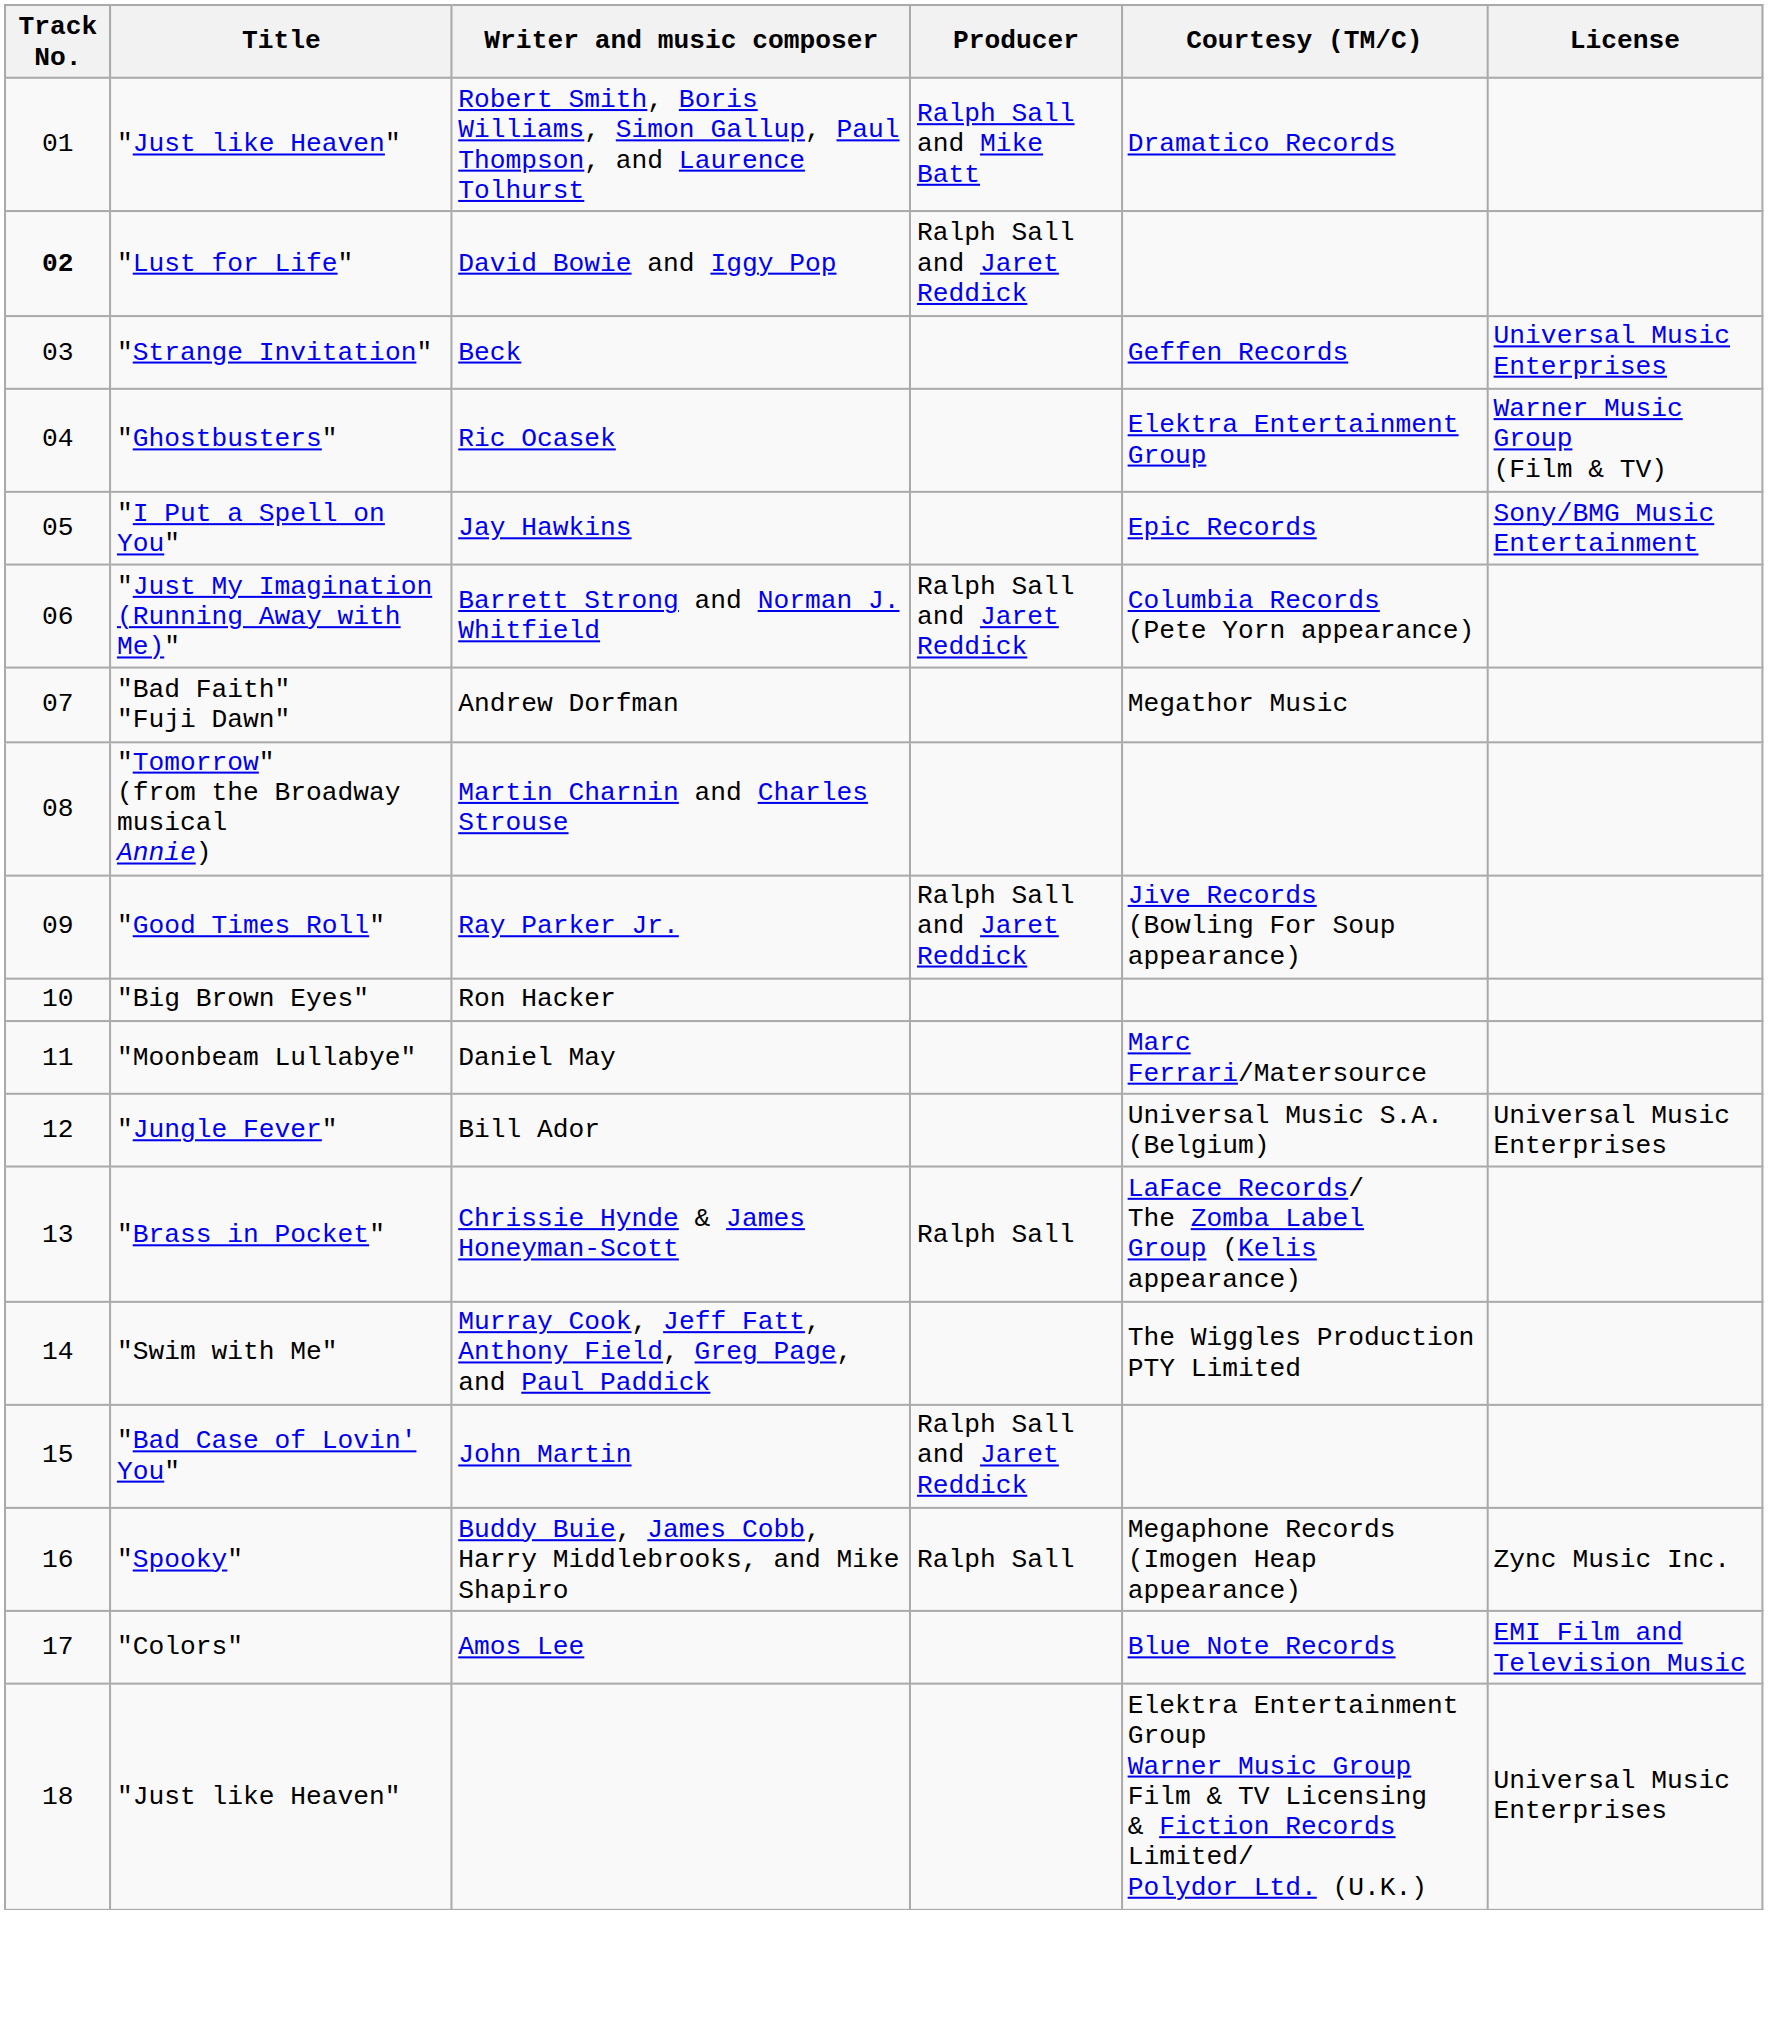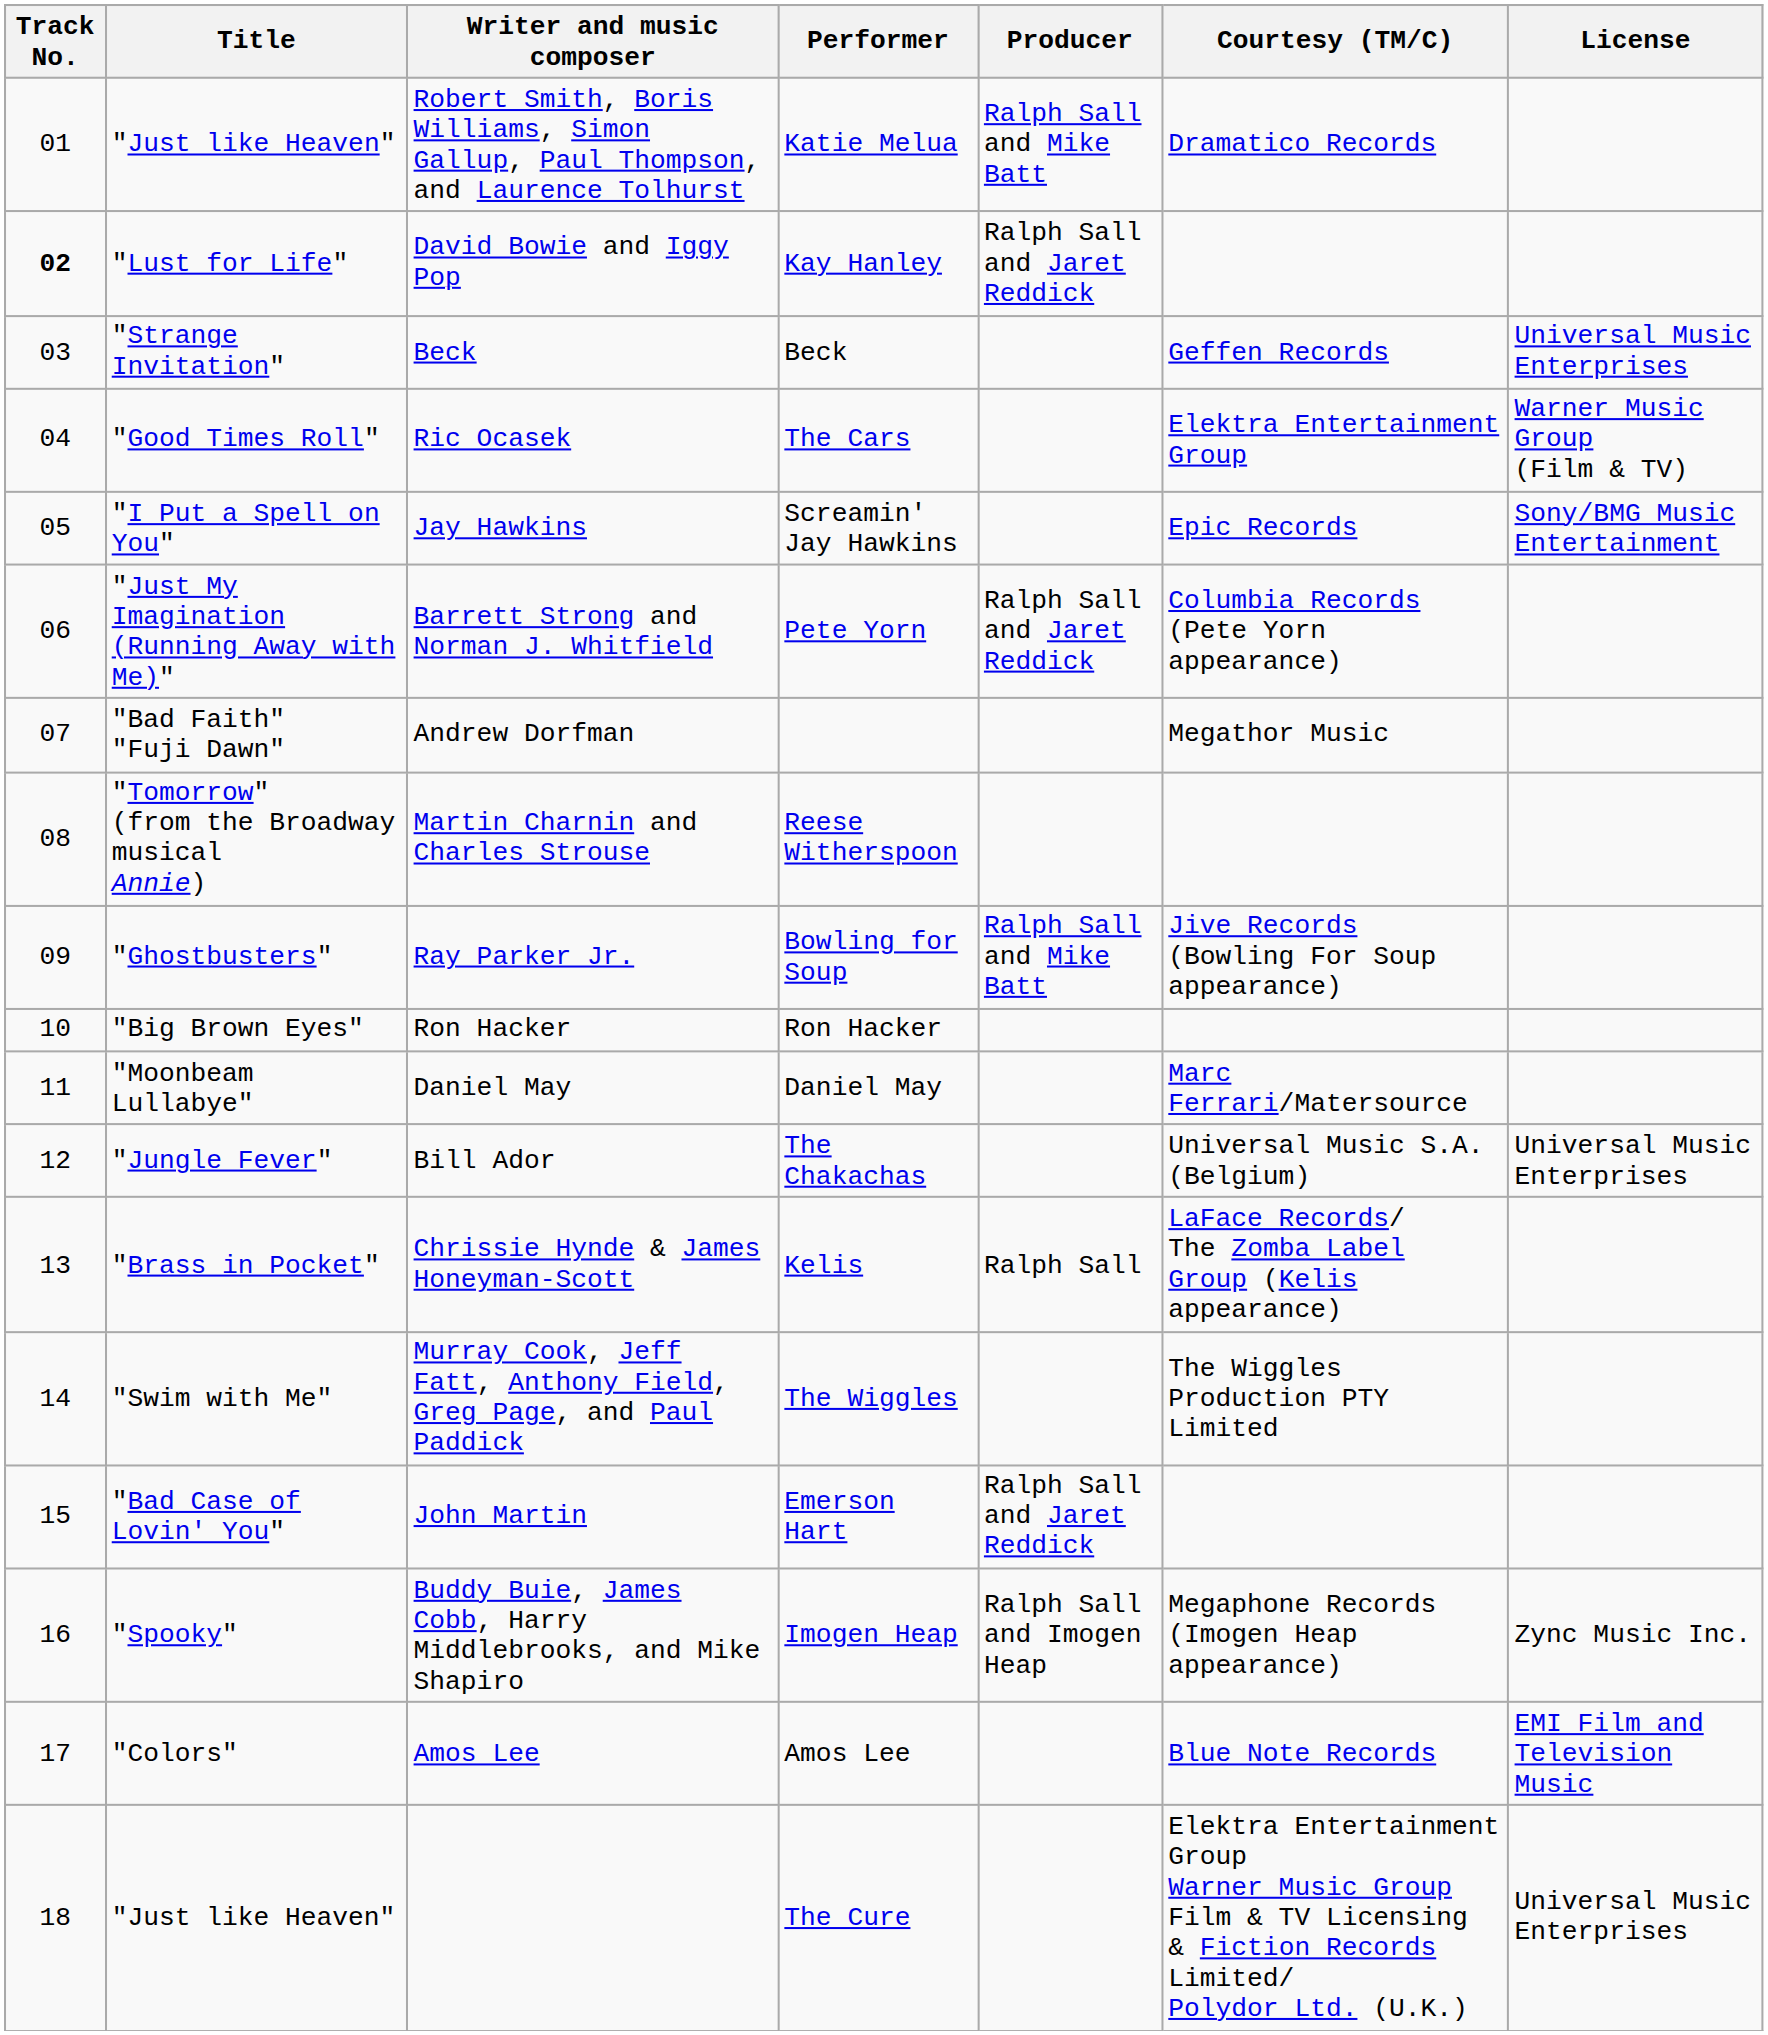 <table class="wikitable">
 <tr style="background:#ccc; text-align:center;">
 <th>Track No.</th>
 <th>Title</th>
 <th>Writer and music composer</th>
+<th>Performer</th>
 <th>Producer</th>
 <th>Courtesy (TM/C)</th>
 <th>License</th>
 </tr>
 <tr>
 <td align="center">01</td>
 <td>"<a href='#'>Just like Heaven</a>"</td>
 <td><a href='#'>Robert Smith</a>, <a href='#'>Boris Williams</a>, <a href='#'>Simon Gallup</a>, <a href='#'>Paul Thompson</a>, and <a href='#'>Laurence Tolhurst</a></td>
+<td><a href='#'>Katie Melua</a></td>
 <td><a href='#'>Ralph Sall</a> and <a href='#'>Mike Batt</a></td>
 <td><a href='#'>Dramatico Records</a></td>
 <td></td>
 </tr>
 <tr>
 <td align="center"><strong>02</strong></td>
 <td>"<a href='#'>Lust for Life</a>"</td>
 <td><a href='#'>David Bowie</a> and <a href='#'>Iggy Pop</a></td>
+<td><a href='#'>Kay Hanley</a></td>
 <td>Ralph Sall and <a href='#'>Jaret Reddick</a></td>
 <td></td>
 <td></td>
 </tr>
 <tr>
 <td align="center">03</td>
 <td>"<a href='#'>Strange Invitation</a>"</td>
 <td><a href='#'>Beck</a></td>
+<td>Beck</td>
 <td></td>
 <td><a href='#'>Geffen Records</a></td>
 <td><a href='#'>Universal Music Enterprises</a></td>
 </tr>
 <tr>
 <td align="center">04</td>
-<td>"<a href='#'>Ghostbusters</a>"</td>
+<td>"<a href='#'>Good Times Roll</a>"</td>
 <td><a href='#'>Ric Ocasek</a></td>
+<td><a href='#'>The Cars</a></td>
 <td></td>
 <td><a href='#'>Elektra Entertainment Group</a></td>
 <td><a href='#'>Warner Music Group</a><br>(Film & TV)</td>
 </tr>
 <tr>
 <td align="center">05</td>
 <td>"<a href='#'>I Put a Spell on You</a>"</td>
 <td><a href='#'>Jay Hawkins</a></td>
+<td>Screamin'<br>Jay Hawkins</td>
 <td></td>
 <td><a href='#'>Epic Records</a></td>
 <td><a href='#'>Sony/BMG Music<br>Entertainment</a></td>
 </tr>
 <tr>
 <td align="center">06</td>
 <td>"<a href='#'>Just My Imagination (Running Away with Me)</a>"</td>
 <td><a href='#'>Barrett Strong</a> and <a href='#'>Norman J. Whitfield</a></td>
+<td><a href='#'>Pete Yorn</a></td>
 <td>Ralph Sall and <a href='#'>Jaret Reddick</a></td>
 <td><a href='#'>Columbia Records</a><br>(Pete Yorn appearance)</td>
 <td></td>
 </tr>
 <tr>
 <td align="center">07</td>
 <td>"Bad Faith"<br>"Fuji Dawn"</td>
 <td>Andrew Dorfman</td>
 <td></td>
+<td></td>
 <td>Megathor Music</td>
 <td></td>
 </tr>
 <tr>
 <td align="center">08</td>
 <td>"<a href='#'>Tomorrow</a>"<br>(from the Broadway musical<br><em><a href='#'>Annie</a></em>)</td>
 <td><a href='#'>Martin Charnin</a> and <a href='#'>Charles Strouse</a></td>
+<td><a href='#'>Reese Witherspoon</a></td>
 <td></td>
 <td></td>
 <td></td>
 </tr>
 <tr>
 <td align="center">09</td>
-<td>"<a href='#'>Good Times Roll</a>"</td>
+<td>"<a href='#'>Ghostbusters</a>"</td>
 <td><a href='#'>Ray Parker Jr.</a></td>
-<td>Ralph Sall and <a href='#'>Jaret Reddick</a></td>
+<td><a href='#'>Bowling for Soup</a></td>
+<td><a href='#'>Ralph Sall</a> and <a href='#'>Mike Batt</a></td>
 <td><a href='#'>Jive Records</a><br>(Bowling For Soup appearance)</td>
 <td></td>
 </tr>
 <tr>
 <td align="center">10</td>
 <td>"Big Brown Eyes"</td>
+<td>Ron Hacker</td>
 <td>Ron Hacker</td>
 <td></td>
 <td></td>
 <td></td>
 </tr>
 <tr>
 <td align="center">11</td>
 <td>"Moonbeam Lullabye"</td>
 <td>Daniel May</td>
+<td>Daniel May</td>
 <td></td>
 <td><a href='#'>Marc Ferrari</a>/Matersource</td>
 <td></td>
 </tr>
 <tr>
 <td align="center">12</td>
 <td>"<a href='#'>Jungle Fever</a>"</td>
 <td>Bill Ador</td>
+<td><a href='#'>The Chakachas</a></td>
 <td></td>
 <td>Universal Music S.A.<br>(Belgium)</td>
 <td>Universal Music Enterprises</td>
 </tr>
 <tr>
 <td align="center">13</td>
 <td>"<a href='#'>Brass in Pocket</a>"</td>
 <td><a href='#'>Chrissie Hynde</a> & <a href='#'>James Honeyman-Scott</a></td>
+<td><a href='#'>Kelis</a></td>
 <td>Ralph Sall</td>
 <td><a href='#'>LaFace Records</a>/<br>The <a href='#'>Zomba Label<br>Group</a> (<a href='#'>Kelis</a> appearance)</td>
 <td></td>
 </tr>
 <tr>
 <td align="center">14</td>
 <td>"Swim with Me"</td>
 <td><a href='#'>Murray Cook</a>, <a href='#'>Jeff Fatt</a>, <a href='#'>Anthony Field</a>, <a href='#'>Greg Page</a>, and <a href='#'>Paul Paddick</a></td>
+<td><a href='#'>The Wiggles</a></td>
 <td></td>
 <td>The Wiggles Production PTY Limited</td>
 <td></td>
 </tr>
 <tr>
 <td align="center">15</td>
 <td>"<a href='#'>Bad Case of Lovin' You</a>"</td>
 <td><a href='#'>John Martin</a></td>
+<td><a href='#'>Emerson Hart</a></td>
 <td>Ralph Sall and <a href='#'>Jaret Reddick</a></td>
 <td></td>
 <td></td>
 </tr>
 <tr>
 <td align="center">16</td>
 <td>"<a href='#'>Spooky</a>"</td>
 <td><a href='#'>Buddy Buie</a>, <a href='#'>James Cobb</a>, Harry Middlebrooks, and Mike Shapiro</td>
-<td>Ralph Sall</td>
+<td><a href='#'>Imogen Heap</a></td>
+<td>Ralph Sall and Imogen Heap</td>
 <td>Megaphone Records<br>(Imogen Heap appearance)</td>
 <td>Zync Music Inc.</td>
 </tr>
 <tr>
 <td align="center">17</td>
 <td>"Colors"</td>
 <td><a href='#'>Amos Lee</a></td>
+<td>Amos Lee</td>
 <td></td>
 <td><a href='#'>Blue Note Records</a></td>
 <td><a href='#'>EMI Film and Television Music</a></td>
 </tr>
 <tr>
 <td align="center">18</td>
 <td>"Just like Heaven"</td>
 <td></td>
+<td><a href='#'>The Cure</a></td>
 <td></td>
 <td>Elektra Entertainment Group<br><a href='#'>Warner Music Group</a><br>Film & TV Licensing<br>& <a href='#'>Fiction Records</a> Limited/<br><a href='#'>Polydor Ltd.</a> (U.K.)</td>
 <td>Universal Music Enterprises</td>
 </tr>
 </table>
